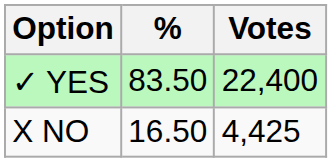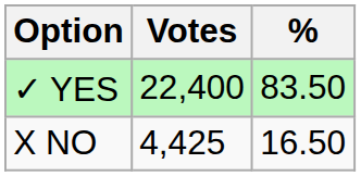 <table class="wikitable">
 <tr>
 <th>Option</th>
+<th>Votes</th>
 <th>%</th>
-<th>Votes</th>
 </tr>
 <tr>
 <td style=background:#bbf8be>✓ YES</td>
+<td style=background:#bbf8be>22,400</td>
 <td style=background:#bbf8be>83.50</td>
-<td style=background:#bbf8be>22,400</td>
 </tr>
 <tr>
 <td>X NO</td>
+<td>4,425</td>
 <td>16.50</td>
-<td>4,425</td>
 </tr>
 </table>
